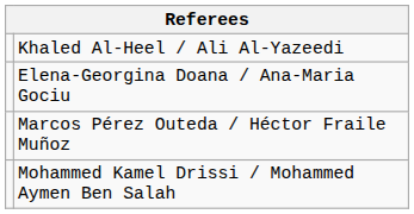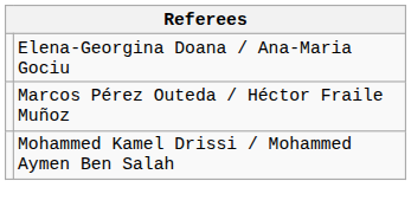 <table class="wikitable" style="width:300px;">
 <tr>
 <th colspan=2>Referees</th>
-</tr>
-<tr>
-<td align=left></td>
-<td>Khaled Al-Heel / Ali Al-Yazeedi</td>
 </tr>
 <tr>
 <td align=left></td>
 <td>Elena-Georgina Doana / Ana-Maria Gociu</td>
 </tr>
 <tr>
 <td align=left></td>
 <td>Marcos Pérez Outeda / Héctor Fraile Muñoz</td>
 </tr>
 <tr>
 <td align=left></td>
 <td>Mohammed Kamel Drissi / Mohammed Aymen Ben Salah</td>
 </tr>
 </table>
